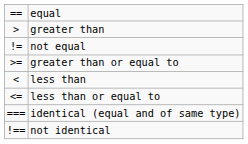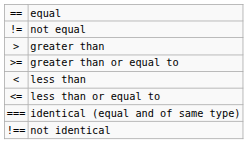 <table class=wikitable>
 <tr>
 <td align="center"><code>==</code></td>
 <td>equal</td>
 </tr>
 <tr>
+<td align="center"><code>!=</code></td>
+<td>not equal</td>
+</tr>
+<tr>
 <td align="center"><code>></code></td>
 <td>greater than</td>
-</tr>
-<tr>
-<td align="center"><code>!=</code></td>
-<td>not equal</td>
 </tr>
 <tr>
 <td align="center"><code>>=</code></td>
 <td>greater than or equal to</td>
 </tr>
 <tr>
 <td align="center"><code><</code></td>
 <td>less than</td>
 </tr>
 <tr>
 <td align="center"><code><=</code></td>
 <td>less than or equal to</td>
 </tr>
 <tr>
 <td align="center"><code>===</code></td>
 <td>identical (equal and of same type)</td>
 </tr>
 <tr>
 <td align="center"><code>!==</code></td>
 <td>not identical</td>
 </tr>
 </table>
